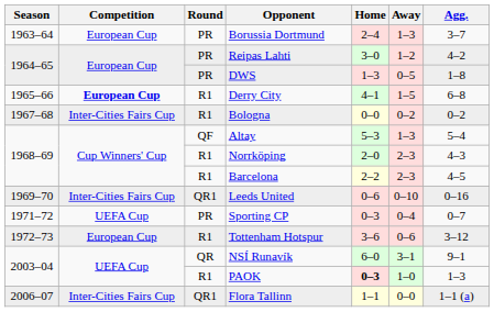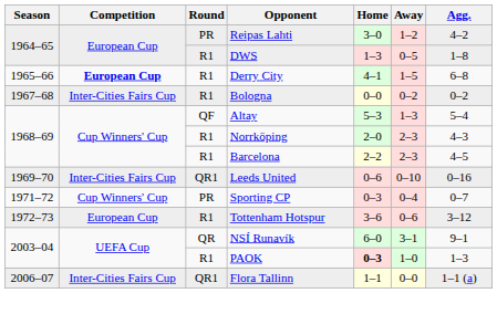 <table class="wikitable" style="font-size:95%; text-align: center;">
 <tr>
 <th width="60">Season</th>
 <th width="150">Competition</th>
 <th width="30">Round</th>
 <th width="150">Opponent</th>
 <th width="30">Home</th>
 <th width="30">Away</th>
 <th width="75"><a href='#'>Agg.</a></th>
-</tr>
-<tr>
-<td>1963–64</td>
-<td><a href='#'>European Cup</a></td>
-<td>PR</td>
-<td align="left"> <a href='#'>Borussia Dortmund</a></td>
-<td bgcolor="#ffdddd">2–4</td>
-<td bgcolor="#ffdddd">1–3</td>
-<td>3–7</td>
 </tr>
 <tr bgcolor=#EEEEEE>
 <td rowspan=2>1964–65</td>
 <td rowspan=2><a href='#'>European Cup</a></td>
 <td>PR</td>
 <td align="left"> <a href='#'>Reipas Lahti</a></td>
 <td bgcolor="#ddffdd">3–0</td>
 <td bgcolor="#ffdddd">1–2</td>
 <td>4–2</td>
 </tr>
 <tr bgcolor=#EEEEEE>
-<td>PR</td>
+<td>R1</td>
 <td align="left"> <a href='#'>DWS</a></td>
 <td bgcolor="#ffdddd">1–3</td>
 <td bgcolor="#ffdddd">0–5</td>
 <td>1–8</td>
 </tr>
 <tr>
 <td>1965–66</td>
 <td><strong><a href='#'>European Cup</a></strong></td>
 <td>R1</td>
 <td align="left"> <a href='#'>Derry City</a></td>
 <td bgcolor="#ddffdd">4–1</td>
 <td bgcolor="#ffdddd">1–5</td>
 <td>6–8</td>
 </tr>
 <tr bgcolor=#EEEEEE>
 <td>1967–68</td>
 <td><a href='#'>Inter-Cities Fairs Cup</a></td>
 <td>R1</td>
 <td align="left"> <a href='#'>Bologna</a></td>
 <td bgcolor="#ffffdd">0–0</td>
 <td bgcolor="#ffdddd">0–2</td>
 <td>0–2</td>
 </tr>
 <tr>
 <td rowspan=3>1968–69</td>
 <td rowspan=3><a href='#'>Cup Winners' Cup</a></td>
 <td>QF</td>
 <td align="left"> <a href='#'>Altay</a></td>
 <td bgcolor="#ddffdd">5–3</td>
 <td bgcolor="#ffdddd">1–3</td>
 <td>5–4</td>
 </tr>
 <tr>
 <td>R1</td>
 <td align="left"> <a href='#'>Norrköping</a></td>
 <td bgcolor="#ddffdd">2–0</td>
 <td bgcolor="#ffdddd">2–3</td>
 <td>4–3</td>
 </tr>
 <tr>
 <td>R1</td>
 <td align="left"> <a href='#'>Barcelona</a></td>
 <td bgcolor="#ffffdd">2–2</td>
 <td bgcolor="#ffdddd">2–3</td>
 <td>4–5</td>
 </tr>
 <tr bgcolor=#EEEEEE>
 <td>1969–70</td>
 <td><a href='#'>Inter-Cities Fairs Cup</a></td>
 <td>QR1</td>
 <td align="left"> <a href='#'>Leeds United</a></td>
 <td bgcolor="#ffdddd">0–6</td>
 <td bgcolor="#ffdddd">0–10</td>
 <td>0–16</td>
 </tr>
 <tr>
 <td>1971–72</td>
-<td><a href='#'>UEFA Cup</a></td>
+<td><a href='#'>Cup Winners' Cup</a></td>
 <td>PR</td>
 <td align="left"> <a href='#'>Sporting CP</a></td>
 <td bgcolor="#ffdddd">0–3</td>
 <td bgcolor="#ffdddd">0–4</td>
 <td>0–7</td>
 </tr>
 <tr bgcolor=#EEEEEE>
 <td>1972–73</td>
 <td><a href='#'>European Cup</a></td>
 <td>R1</td>
 <td align="left"> <a href='#'>Tottenham Hotspur</a></td>
 <td bgcolor="#ffdddd">3–6</td>
 <td bgcolor="#ffdddd">0–6</td>
 <td>3–12</td>
 </tr>
 <tr>
 <td rowspan=2>2003–04</td>
 <td rowspan=2><a href='#'>UEFA Cup</a></td>
 <td>QR</td>
 <td align="left"> <a href='#'>NSÍ Runavík</a></td>
 <td bgcolor="#ddffdd">6–0</td>
 <td bgcolor="#ddffdd">3–1</td>
 <td>9–1</td>
 </tr>
 <tr>
 <td>R1</td>
 <td align="left"> <a href='#'>PAOK</a></td>
 <td bgcolor="#ffdddd"><strong>0–3</strong></td>
 <td bgcolor="#ddffdd">1–0</td>
 <td>1–3</td>
 </tr>
 <tr bgcolor=#EEEEEE>
 <td>2006–07</td>
 <td><a href='#'>Inter-Cities Fairs Cup</a></td>
 <td>QR1</td>
 <td align="left"> <a href='#'>Flora Tallinn</a></td>
 <td bgcolor="#ffffdd">1–1</td>
 <td bgcolor="#ffffdd">0–0</td>
 <td>1–1 (<a href='#'>a</a>)</td>
 </tr>
 </table>
